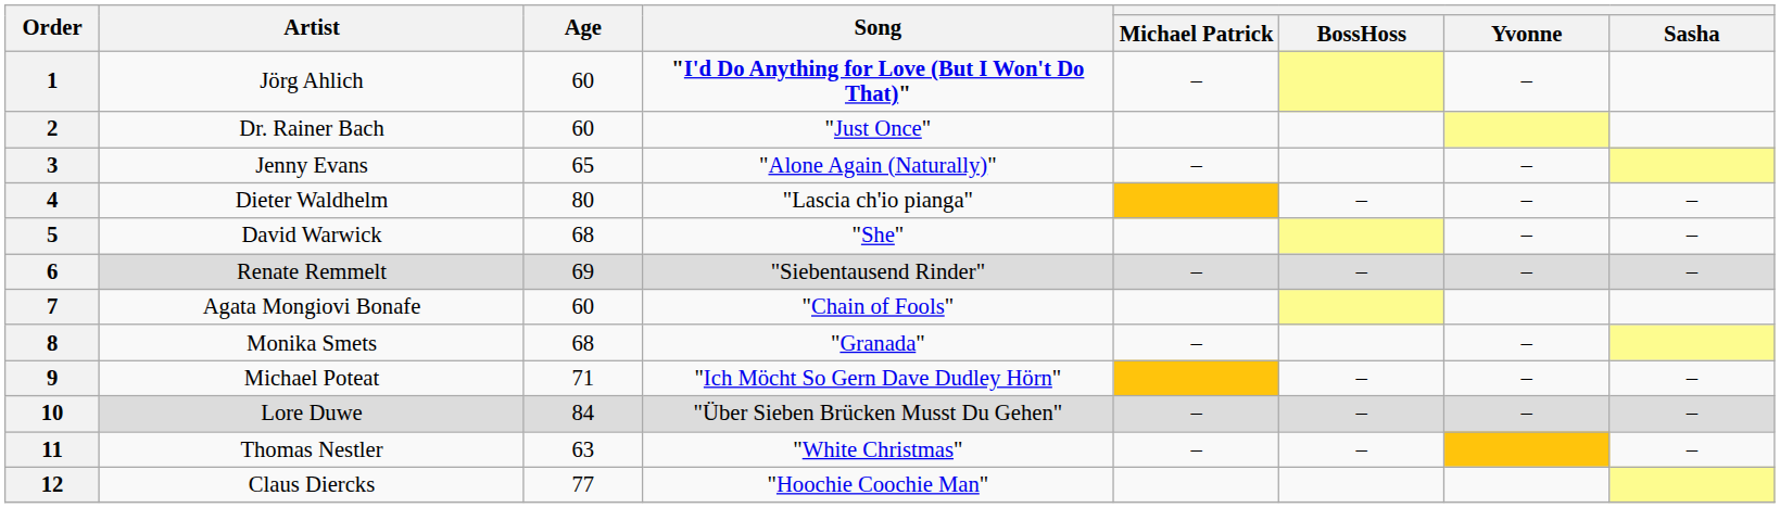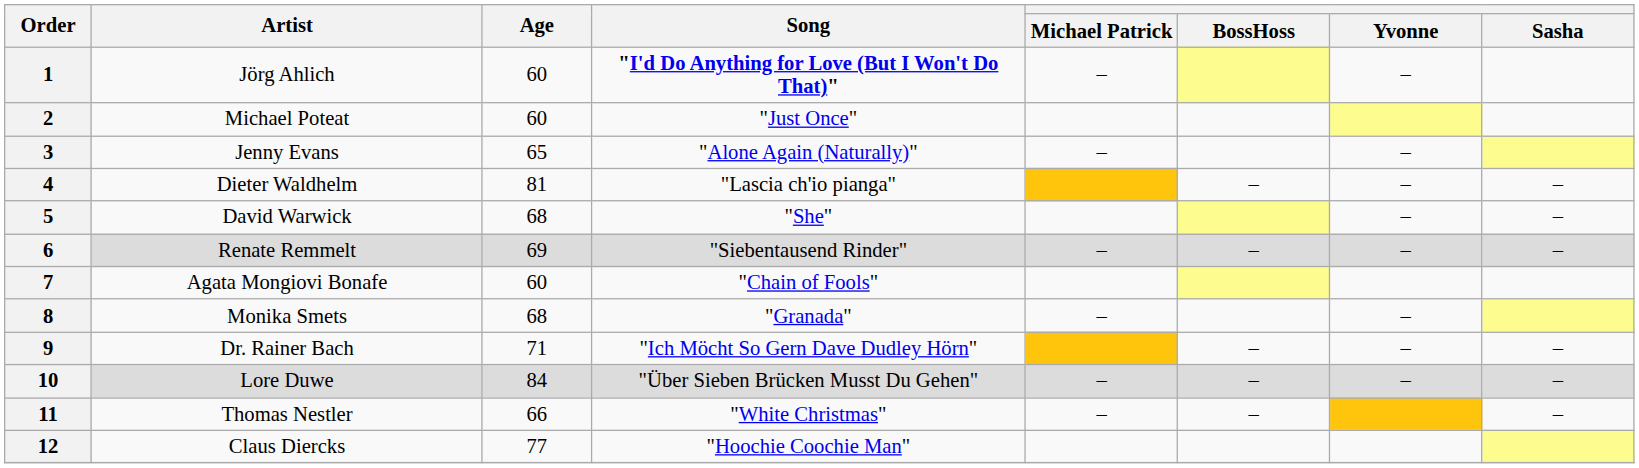 <table class="wikitable" style="text-align:center; width:100%;">
 <tr>
 <th scope="col" rowspan="2" style="width:04%;">Order</th>
 <th scope="col" rowspan="2" style="width:18%;">Artist</th>
 <th scope="col" rowspan="2" style="width:05%;">Age</th>
 <th scope="col" rowspan="2" style="width:20%;">Song</th>
 <th scope="col" colspan="4" style="width:28%;"></th>
 </tr>
 <tr>
 <th style="width:07%;">Michael Patrick</th>
 <th style="width:07%;">BossHoss</th>
 <th style="width:07%;">Yvonne</th>
 <th style="width:07%;">Sasha</th>
 </tr>
 <tr>
 <th>1</th>
 <td>Jörg Ahlich</td>
 <td>60</td>
 <td><strong>"<a href='#'>I'd Do Anything for Love (But I Won't Do That)</a>"</strong></td>
 <td>–</td>
 <td style="background: #fdfc8f;"><strong></strong></td>
 <td>–</td>
 <td><strong></strong></td>
 </tr>
 <tr>
 <th>2</th>
-<td>Dr. Rainer Bach</td>
+<td>Michael Poteat</td>
 <td>60</td>
 <td>"<a href='#'>Just Once</a>"</td>
 <td><strong></strong></td>
 <td><strong></strong></td>
 <td style="background: #fdfc8f;"><strong></strong></td>
 <td><strong></strong></td>
 </tr>
 <tr>
 <th>3</th>
 <td>Jenny Evans</td>
 <td>65</td>
 <td>"<a href='#'>Alone Again (Naturally)</a>"</td>
 <td>–</td>
 <td><strong></strong></td>
 <td>–</td>
 <td style="background: #fdfc8f;"><strong></strong></td>
 </tr>
 <tr>
 <th>4</th>
 <td>Dieter Waldhelm</td>
-<td>80</td>
+<td>81</td>
 <td>"Lascia ch'io pianga"</td>
 <td style="background: #ffc40c;"><strong></strong></td>
 <td>–</td>
 <td>–</td>
 <td>–</td>
 </tr>
 <tr>
 <th>5</th>
 <td>David Warwick</td>
 <td>68</td>
 <td>"<a href='#'>She</a>"</td>
 <td><strong></strong></td>
 <td style="background: #fdfc8f;"><strong></strong></td>
 <td>–</td>
 <td>–</td>
 </tr>
 <tr style="background: #DCDCDC;" |>
 <th>6</th>
 <td>Renate Remmelt</td>
 <td>69</td>
 <td>"Siebentausend Rinder"</td>
 <td>–</td>
 <td>–</td>
 <td>–</td>
 <td>–</td>
 </tr>
 <tr>
 <th>7</th>
 <td>Agata Mongiovi Bonafe</td>
 <td>60</td>
 <td>"<a href='#'>Chain of Fools</a>"</td>
 <td><strong></strong></td>
 <td style="background: #fdfc8f;"><strong></strong></td>
 <td><strong></strong></td>
 <td><strong></strong></td>
 </tr>
 <tr>
 <th>8</th>
 <td>Monika Smets</td>
 <td>68</td>
 <td>"<a href='#'>Granada</a>"</td>
 <td>–</td>
 <td><strong></strong></td>
 <td>–</td>
 <td style="background: #fdfc8f;"><strong></strong></td>
 </tr>
 <tr>
 <th>9</th>
-<td>Michael Poteat</td>
+<td>Dr. Rainer Bach</td>
 <td>71</td>
 <td>"<a href='#'>Ich Möcht So Gern Dave Dudley Hörn</a>"</td>
 <td style="background: #ffc40c;"><strong></strong></td>
 <td>–</td>
 <td>–</td>
 <td>–</td>
 </tr>
 <tr style="background: #DCDCDC;" |>
 <th>10</th>
 <td>Lore Duwe</td>
 <td>84</td>
 <td>"Über Sieben Brücken Musst Du Gehen"</td>
 <td>–</td>
 <td>–</td>
 <td>–</td>
 <td>–</td>
 </tr>
 <tr>
 <th>11</th>
 <td>Thomas Nestler</td>
-<td>63</td>
+<td>66</td>
 <td>"<a href='#'>White Christmas</a>"</td>
 <td>–</td>
 <td>–</td>
 <td style="background: #ffc40c;"><strong></strong></td>
 <td>–</td>
 </tr>
 <tr>
 <th>12</th>
 <td>Claus Diercks</td>
 <td>77</td>
 <td>"<a href='#'>Hoochie Coochie Man</a>"</td>
 <td><strong></strong></td>
 <td><strong></strong></td>
 <td><strong></strong></td>
 <td style="background: #fdfc8f;"><strong></strong></td>
 </tr>
 <tr>
 </tr>
 </table>
